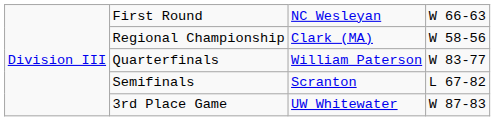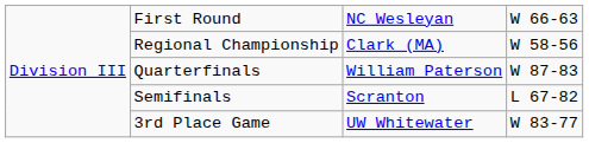 <table class="wikitable">
 <tr>
 <td rowspan="5"><a href='#'>Division III</a></td>
 <td>First Round</td>
 <td><a href='#'>NC Wesleyan</a></td>
 <td>W 66-63</td>
 </tr>
 <tr>
 <td>Regional Championship</td>
 <td><a href='#'>Clark (MA)</a></td>
 <td>W 58-56</td>
 </tr>
 <tr>
 <td>Quarterfinals</td>
 <td><a href='#'>William Paterson</a></td>
-<td>W 83-77</td>
+<td>W 87-83</td>
 </tr>
 <tr>
 <td>Semifinals</td>
 <td><a href='#'>Scranton</a></td>
 <td>L 67-82</td>
 </tr>
 <tr>
 <td>3rd Place Game</td>
 <td><a href='#'>UW Whitewater</a></td>
-<td>W 87-83</td>
+<td>W 83-77</td>
 </tr>
 </table>
